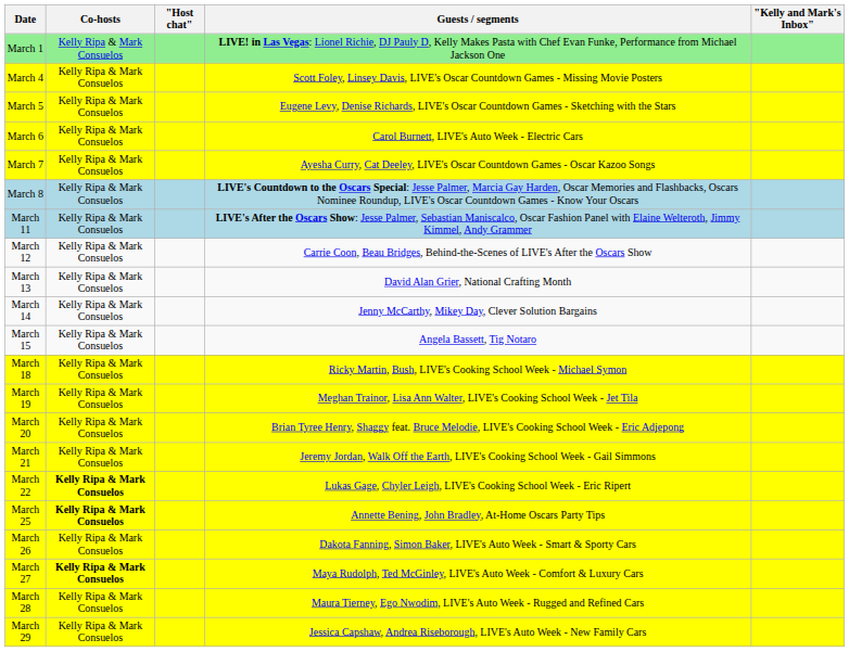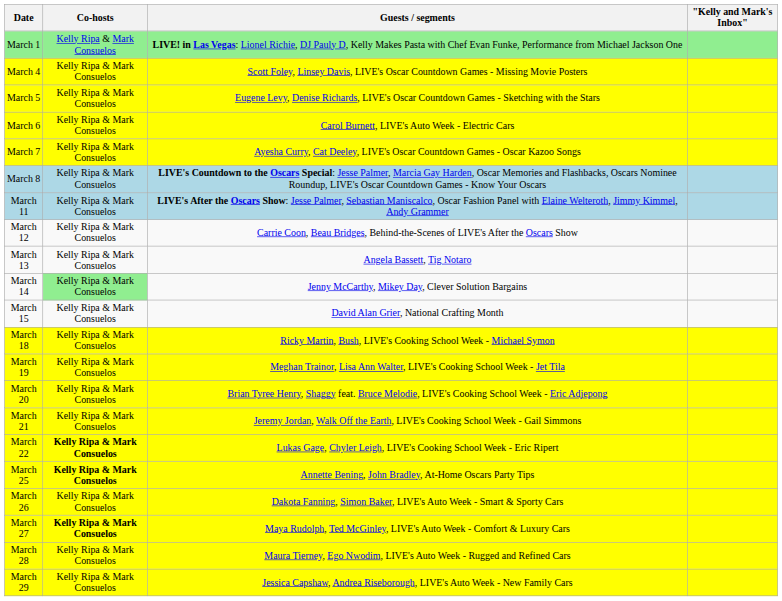 <table class="wikitable sortable" style="text-align:center;">
 <tr>
 <th>Date</th>
 <th>Co-hosts</th>
-<th>"Host chat"</th>
 <th>Guests / segments</th>
 <th>"Kelly and Mark's Inbox"</th>
 </tr>
 <tr style="background:lightgreen;">
 <td>March 1</td>
 <td><a href='#'>Kelly Ripa</a> & <a href='#'>Mark Consuelos</a></td>
-<td></td>
 <td><strong>LIVE! in <a href='#'>Las Vegas</a></strong>: <a href='#'>Lionel Richie</a>, <a href='#'>DJ Pauly D</a>, Kelly Makes Pasta with Chef Evan Funke, Performance from Michael Jackson One</td>
 <td></td>
 </tr>
 <tr style="background:yellow;">
 <td>March 4</td>
 <td>Kelly Ripa & Mark Consuelos</td>
-<td></td>
 <td><a href='#'>Scott Foley</a>, <a href='#'>Linsey Davis</a>, LIVE's Oscar Countdown Games - Missing Movie Posters</td>
 <td></td>
 </tr>
 <tr style="background:yellow;">
 <td>March 5</td>
 <td>Kelly Ripa & Mark Consuelos</td>
-<td></td>
 <td><a href='#'>Eugene Levy</a>, <a href='#'>Denise Richards</a>, LIVE's Oscar Countdown Games - Sketching with the Stars</td>
 <td></td>
 </tr>
 <tr style="background:yellow;">
 <td>March 6</td>
 <td>Kelly Ripa & Mark Consuelos</td>
-<td></td>
 <td><a href='#'>Carol Burnett</a>, LIVE's Auto Week - Electric Cars</td>
 <td></td>
 </tr>
 <tr style="background:yellow;">
 <td>March 7</td>
 <td>Kelly Ripa & Mark Consuelos</td>
-<td></td>
 <td><a href='#'>Ayesha Curry</a>, <a href='#'>Cat Deeley</a>, LIVE's Oscar Countdown Games - Oscar Kazoo Songs</td>
 <td></td>
 </tr>
 <tr style="background:lightblue;">
 <td>March 8</td>
 <td>Kelly Ripa & Mark Consuelos</td>
-<td></td>
 <td><strong>LIVE's Countdown to the <a href='#'>Oscars</a> Special</strong>: <a href='#'>Jesse Palmer</a>, <a href='#'>Marcia Gay Harden</a>, Oscar Memories and Flashbacks, Oscars Nominee Roundup, LIVE's Oscar Countdown Games - Know Your Oscars</td>
 <td></td>
 </tr>
 <tr style="background:lightblue;">
 <td>March 11</td>
 <td>Kelly Ripa & Mark Consuelos</td>
-<td></td>
 <td><strong>LIVE's After the <a href='#'>Oscars</a> Show</strong>: <a href='#'>Jesse Palmer</a>, <a href='#'>Sebastian Maniscalco</a>, Oscar Fashion Panel with <a href='#'>Elaine Welteroth</a>, <a href='#'>Jimmy Kimmel</a>, <a href='#'>Andy Grammer</a></td>
 <td></td>
 </tr>
 <tr>
 <td>March 12</td>
 <td>Kelly Ripa & Mark Consuelos</td>
-<td></td>
 <td><a href='#'>Carrie Coon</a>, <a href='#'>Beau Bridges</a>, Behind-the-Scenes of LIVE's After the <a href='#'>Oscars</a> Show</td>
 <td></td>
 </tr>
 <tr>
 <td>March 13</td>
 <td>Kelly Ripa & Mark Consuelos</td>
-<td></td>
-<td><a href='#'>David Alan Grier</a>, National Crafting Month</td>
+<td><a href='#'>Angela Bassett</a>, <a href='#'>Tig Notaro</a></td>
 <td></td>
 </tr>
 <tr>
 <td>March 14</td>
-<td>Kelly Ripa & Mark Consuelos</td>
-<td></td>
+<td style="background: lightgreen;">Kelly Ripa & Mark Consuelos</td>
 <td><a href='#'>Jenny McCarthy</a>, <a href='#'>Mikey Day</a>, Clever Solution Bargains</td>
 <td></td>
 </tr>
 <tr>
 <td>March 15</td>
 <td>Kelly Ripa & Mark Consuelos</td>
-<td></td>
-<td><a href='#'>Angela Bassett</a>, <a href='#'>Tig Notaro</a></td>
+<td><a href='#'>David Alan Grier</a>, National Crafting Month</td>
 <td></td>
 </tr>
 <tr style="background:yellow;">
 <td>March 18</td>
 <td>Kelly Ripa & Mark Consuelos</td>
-<td></td>
 <td><a href='#'>Ricky Martin</a>, <a href='#'>Bush</a>, LIVE's Cooking School Week - <a href='#'>Michael Symon</a></td>
 <td></td>
 </tr>
 <tr style="background:yellow;">
 <td>March 19</td>
 <td>Kelly Ripa & Mark Consuelos</td>
-<td></td>
 <td><a href='#'>Meghan Trainor</a>, <a href='#'>Lisa Ann Walter</a>, LIVE's Cooking School Week - <a href='#'>Jet Tila</a></td>
 <td></td>
 </tr>
 <tr style="background:yellow;">
 <td>March 20</td>
 <td>Kelly Ripa & Mark Consuelos</td>
-<td></td>
 <td><a href='#'>Brian Tyree Henry</a>, <a href='#'>Shaggy</a> feat. <a href='#'>Bruce Melodie</a>, LIVE's Cooking School Week - <a href='#'>Eric Adjepong</a></td>
 <td></td>
 </tr>
 <tr style="background:yellow;">
 <td>March 21</td>
 <td>Kelly Ripa & Mark Consuelos</td>
-<td></td>
 <td><a href='#'>Jeremy Jordan</a>, <a href='#'>Walk Off the Earth</a>, LIVE's Cooking School Week - Gail Simmons</td>
 <td></td>
 </tr>
 <tr style="background:yellow;">
 <td>March 22</td>
 <td><strong>Kelly Ripa & Mark Consuelos</strong></td>
-<td></td>
 <td><a href='#'>Lukas Gage</a>, <a href='#'>Chyler Leigh</a>, LIVE's Cooking School Week - Eric Ripert</td>
 <td></td>
 </tr>
 <tr style="background:yellow;">
 <td>March 25</td>
 <td><strong>Kelly Ripa & Mark Consuelos</strong></td>
-<td></td>
 <td><a href='#'>Annette Bening</a>, <a href='#'>John Bradley</a>, At-Home Oscars Party Tips</td>
 <td></td>
 </tr>
 <tr style="background:yellow;">
 <td>March 26</td>
 <td>Kelly Ripa & Mark Consuelos</td>
-<td></td>
 <td><a href='#'>Dakota Fanning</a>, <a href='#'>Simon Baker</a>, LIVE's Auto Week - Smart & Sporty Cars</td>
 <td></td>
 </tr>
 <tr style="background:yellow;">
 <td>March 27</td>
 <td><strong>Kelly Ripa & Mark Consuelos</strong></td>
-<td></td>
 <td><a href='#'>Maya Rudolph</a>, <a href='#'>Ted McGinley</a>, LIVE's Auto Week - Comfort & Luxury Cars</td>
 <td></td>
 </tr>
 <tr style="background:yellow;">
 <td>March 28</td>
 <td>Kelly Ripa & Mark Consuelos</td>
-<td></td>
 <td><a href='#'>Maura Tierney</a>, <a href='#'>Ego Nwodim</a>, LIVE's Auto Week - Rugged and Refined Cars</td>
 <td></td>
 </tr>
 <tr style="background:yellow;">
 <td>March 29</td>
 <td>Kelly Ripa & Mark Consuelos</td>
-<td></td>
 <td><a href='#'>Jessica Capshaw</a>, <a href='#'>Andrea Riseborough</a>, LIVE's Auto Week - New Family Cars</td>
 <td></td>
 </tr>
 </table>
